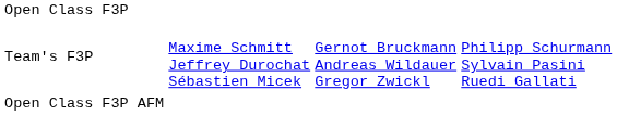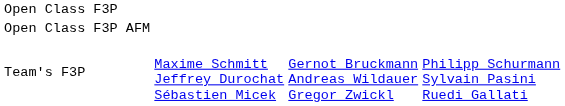 <table>
 <tr>
 <td>Open Class F3P</td>
+<td></td>
+<td></td>
+<td></td>
+</tr>
+<tr>
+<td>Open Class F3P AFM</td>
 <td></td>
 <td></td>
 <td></td>
 </tr>
 <tr>
 <td>Team's F3P</td>
 <td><br><a href='#'>Maxime Schmitt</a><br><a href='#'>Jeffrey Durochat</a><br><a href='#'>Sébastien Micek</a></td>
 <td><br><a href='#'>Gernot Bruckmann</a><br><a href='#'>Andreas Wildauer</a><br><a href='#'>Gregor Zwickl</a></td>
 <td><br><a href='#'>Philipp Schurmann</a><br><a href='#'>Sylvain Pasini</a><br><a href='#'>Ruedi Gallati</a></td>
 </tr>
-<tr>
-<td>Open Class F3P AFM</td>
-<td></td>
-<td></td>
-<td></td>
-</tr>
 </table>
